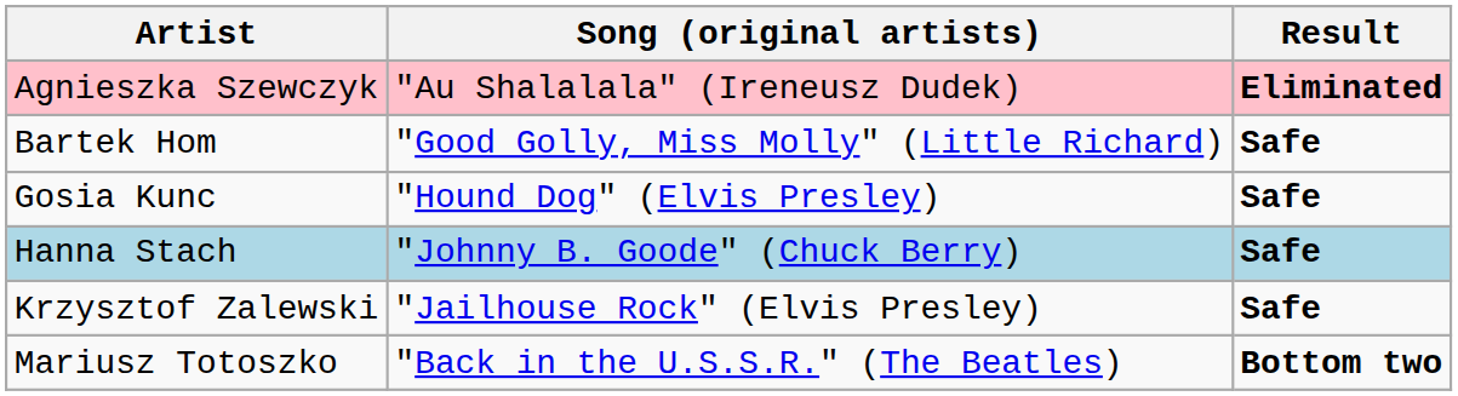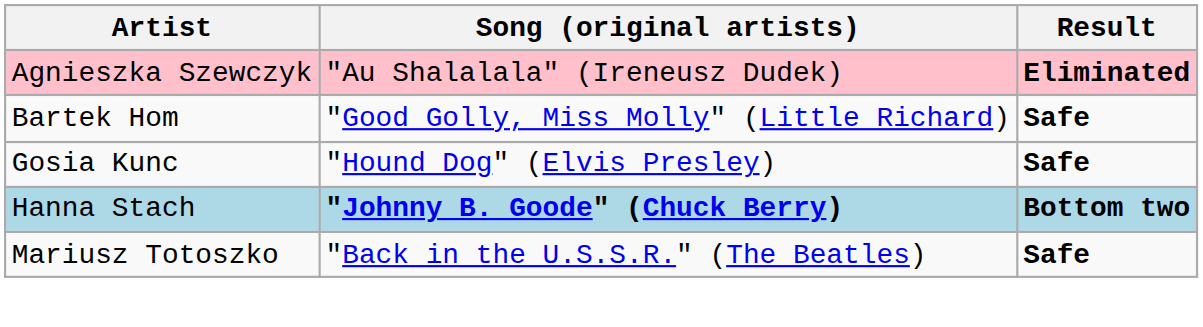 <table class=wikitable>
 <tr>
 <th>Artist</th>
 <th>Song (original artists)</th>
 <th>Result</th>
 </tr>
 <tr style="background:pink;">
 <td>Agnieszka Szewczyk</td>
 <td>"Au Shalalala" (Ireneusz Dudek)</td>
 <td><strong>Eliminated</strong></td>
 </tr>
 <tr>
 <td>Bartek Hom</td>
 <td>"<a href='#'>Good Golly, Miss Molly</a>" (<a href='#'>Little Richard</a>)</td>
 <td><strong>Safe</strong></td>
 </tr>
 <tr>
 <td>Gosia Kunc</td>
 <td>"<a href='#'>Hound Dog</a>" (<a href='#'>Elvis Presley</a>)</td>
 <td><strong>Safe</strong></td>
 </tr>
 <tr style="background:lightblue;">
 <td>Hanna Stach</td>
-<td>"<a href='#'>Johnny B. Goode</a>" (<a href='#'>Chuck Berry</a>)</td>
-<td><strong>Safe</strong></td>
-</tr>
-<tr>
-<td>Krzysztof Zalewski</td>
-<td>"<a href='#'>Jailhouse Rock</a>" (Elvis Presley)</td>
-<td><strong>Safe</strong></td>
+<td><strong>"<a href='#'>Johnny B. Goode</a>" (<a href='#'>Chuck Berry</a>)</strong></td>
+<td><strong>Bottom two</strong></td>
 </tr>
 <tr>
 <td>Mariusz Totoszko</td>
 <td>"<a href='#'>Back in the U.S.S.R.</a>" (<a href='#'>The Beatles</a>)</td>
-<td><strong>Bottom two</strong></td>
+<td><strong>Safe</strong></td>
 </tr>
 </table>
